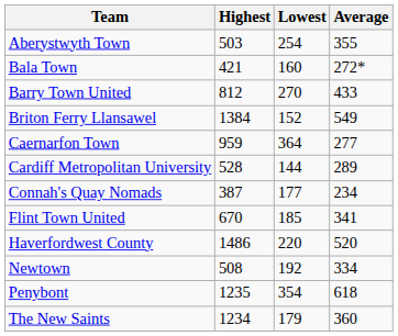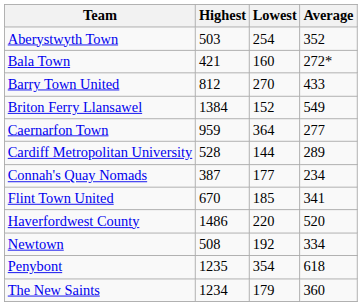 <table class="wikitable sortable" style="text-align:left;" margin-top:0.2em;">
 <tr>
 <th>Team</th>
 <th>Highest</th>
 <th>Lowest</th>
 <th>Average</th>
 </tr>
 <tr>
 <td><a href='#'>Aberystwyth Town</a></td>
 <td>503</td>
 <td>254</td>
-<td>355</td>
+<td>352</td>
 </tr>
 <tr>
 <td><a href='#'>Bala Town</a></td>
 <td>421</td>
 <td>160</td>
 <td>272*</td>
 </tr>
 <tr>
 <td><a href='#'>Barry Town United</a></td>
 <td>812</td>
 <td>270</td>
 <td>433</td>
 </tr>
 <tr>
 <td><a href='#'>Briton Ferry Llansawel</a></td>
 <td>1384</td>
 <td>152</td>
 <td>549</td>
 </tr>
 <tr>
 <td><a href='#'>Caernarfon Town</a></td>
 <td>959</td>
 <td>364</td>
 <td>277</td>
 </tr>
 <tr>
 <td><a href='#'>Cardiff Metropolitan University</a></td>
 <td>528</td>
 <td>144</td>
 <td>289</td>
 </tr>
 <tr>
 <td><a href='#'>Connah's Quay Nomads</a></td>
 <td>387</td>
 <td>177</td>
 <td>234</td>
 </tr>
 <tr>
 <td><a href='#'>Flint Town United</a></td>
 <td>670</td>
 <td>185</td>
 <td>341</td>
 </tr>
 <tr>
 <td><a href='#'>Haverfordwest County</a></td>
 <td>1486</td>
 <td>220</td>
 <td>520</td>
 </tr>
 <tr>
 <td><a href='#'>Newtown</a></td>
 <td>508</td>
 <td>192</td>
 <td>334</td>
 </tr>
 <tr>
 <td><a href='#'>Penybont</a></td>
 <td>1235</td>
 <td>354</td>
 <td>618</td>
 </tr>
 <tr>
 <td><a href='#'>The New Saints</a></td>
 <td>1234</td>
 <td>179</td>
 <td>360</td>
 </tr>
 </table>
